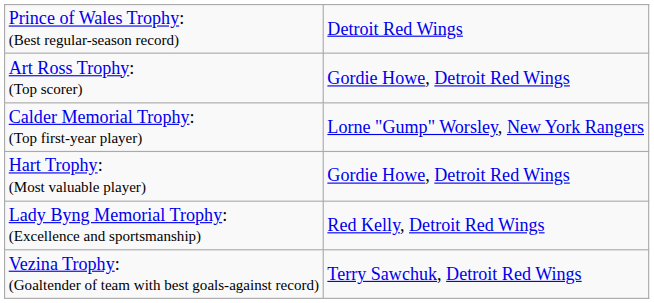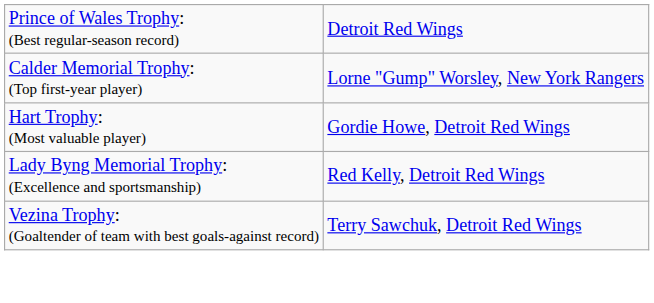 <table class="wikitable">
 <tr>
 <td><a href='#'>Prince of Wales Trophy</a>:<br><small>(Best regular-season record)</small></td>
 <td><a href='#'>Detroit Red Wings</a></td>
-</tr>
-<tr>
-<td><a href='#'>Art Ross Trophy</a>:<br><small>(Top scorer)</small></td>
-<td><a href='#'>Gordie Howe</a>, <a href='#'>Detroit Red Wings</a></td>
 </tr>
 <tr>
 <td><a href='#'>Calder Memorial Trophy</a>:<br><small>(Top first-year player)</small></td>
 <td><a href='#'>Lorne "Gump" Worsley</a>, <a href='#'>New York Rangers</a></td>
 </tr>
 <tr>
 <td><a href='#'>Hart Trophy</a>:<br><small>(Most valuable player)</small></td>
 <td><a href='#'>Gordie Howe</a>, <a href='#'>Detroit Red Wings</a></td>
 </tr>
 <tr>
 <td><a href='#'>Lady Byng Memorial Trophy</a>:<br><small>(Excellence and sportsmanship)</small></td>
 <td><a href='#'>Red Kelly</a>, <a href='#'>Detroit Red Wings</a></td>
 </tr>
 <tr>
 <td><a href='#'>Vezina Trophy</a>:<br><small>(Goaltender of team with best goals-against record)</small></td>
 <td><a href='#'>Terry Sawchuk</a>, <a href='#'>Detroit Red Wings</a></td>
 </tr>
 </table>
